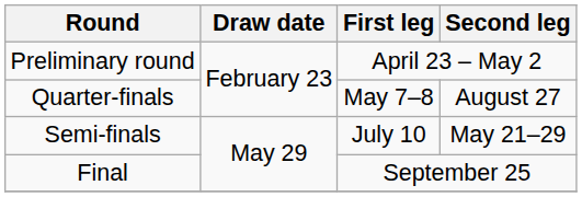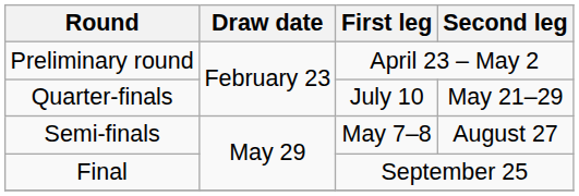 <table class="wikitable" style="text-align:center">
 <tr>
 <th>Round</th>
 <th>Draw date</th>
 <th>First leg</th>
 <th>Second leg</th>
 </tr>
 <tr>
 <td>Preliminary round</td>
 <td rowspan="2">February 23</td>
 <td colspan="2">April 23 – May 2</td>
 </tr>
 <tr>
 <td>Quarter-finals</td>
-<td>May 7–8</td>
-<td>August 27</td>
+<td>July 10</td>
+<td>May 21–29</td>
 </tr>
 <tr>
 <td>Semi-finals</td>
 <td rowspan="2">May 29</td>
-<td>July 10</td>
-<td>May 21–29</td>
+<td>May 7–8</td>
+<td>August 27</td>
 </tr>
 <tr>
 <td>Final</td>
 <td colspan="2">September 25</td>
 </tr>
 <tr>
 </tr>
 </table>
